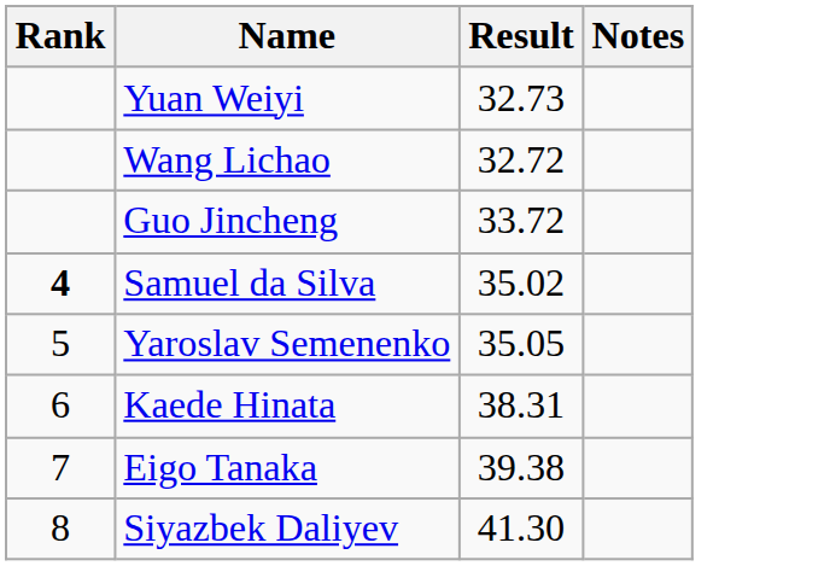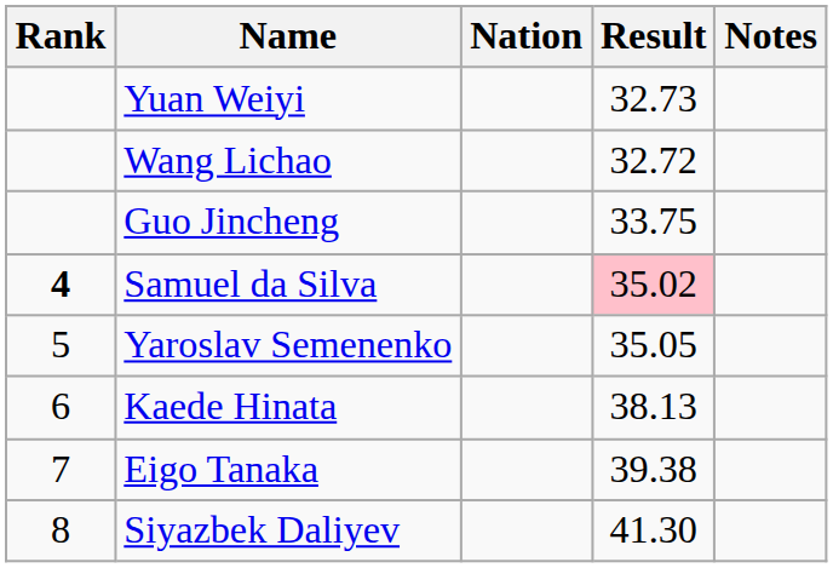 <table class="wikitable sortable" style="text-align:center">
 <tr>
 <th>Rank</th>
 <th>Name</th>
+<th>Nation</th>
 <th>Result</th>
 <th>Notes</th>
 </tr>
 <tr>
 <td></td>
 <td align="left"><a href='#'>Yuan Weiyi</a></td>
+<td align="left"></td>
 <td>32.73</td>
 <td></td>
 </tr>
 <tr>
 <td></td>
 <td align="left"><a href='#'>Wang Lichao</a></td>
+<td align="left"></td>
 <td>32.72</td>
 <td></td>
 </tr>
 <tr>
 <td></td>
 <td align="left"><a href='#'>Guo Jincheng</a></td>
-<td>33.72</td>
+<td align="left"></td>
+<td>33.75</td>
 <td></td>
 </tr>
 <tr>
 <td><strong>4</strong></td>
 <td align=left><a href='#'>Samuel da Silva</a></td>
-<td>35.02</td>
+<td align=left></td>
+<td style="background: pink;">35.02</td>
 <td></td>
 </tr>
 <tr>
 <td>5</td>
 <td align=left><a href='#'>Yaroslav  Semenenko</a></td>
+<td align=left></td>
 <td>35.05</td>
 <td></td>
 </tr>
 <tr>
 <td>6</td>
 <td align=left><a href='#'>Kaede  Hinata</a></td>
-<td>38.31</td>
+<td align=left></td>
+<td>38.13</td>
 <td></td>
 </tr>
 <tr>
 <td>7</td>
 <td align=left><a href='#'>Eigo  Tanaka</a></td>
+<td align=left></td>
 <td>39.38</td>
 <td></td>
 </tr>
 <tr>
 <td>8</td>
 <td align=left><a href='#'>Siyazbek  Daliyev</a></td>
+<td align=left></td>
 <td>41.30</td>
 <td></td>
 </tr>
 </table>
